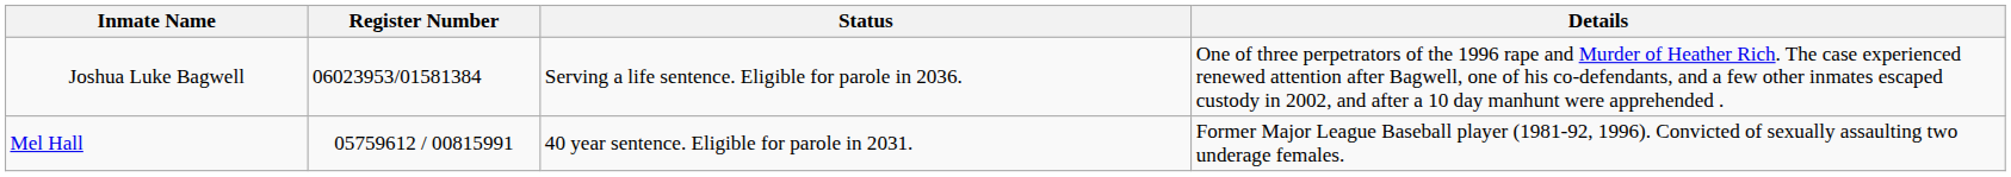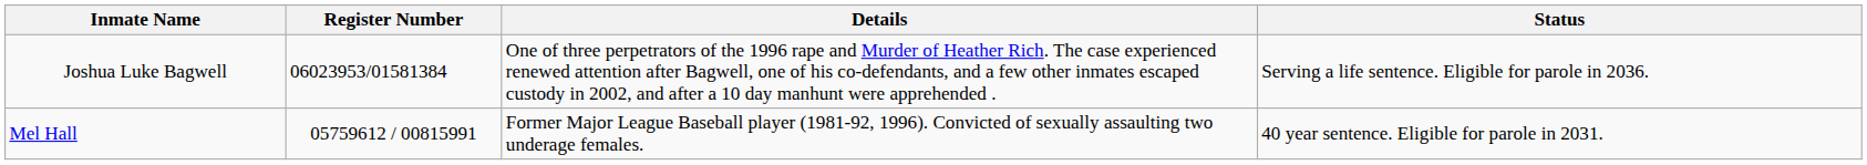 <table class="wikitable sortable">
 <tr>
 <th width=13%>Inmate Name</th>
 <th width=10%>Register Number</th>
+<th width=35%>Details</th>
 <th width=28%>Status</th>
-<th width=35%>Details</th>
 </tr>
 <tr>
 <td style="text-align:center;">Joshua Luke Bagwell</td>
 <td>06023953/01581384</td>
+<td>One of three perpetrators of the 1996 rape and <a href='#'>Murder of Heather Rich</a>. The case experienced renewed attention after Bagwell, one of his co-defendants, and a few other inmates escaped custody in 2002, and after a 10 day manhunt were apprehended .</td>
 <td>Serving a life sentence. Eligible for parole in 2036.</td>
-<td>One of three perpetrators of the 1996 rape and <a href='#'>Murder of Heather Rich</a>. The case experienced renewed attention after Bagwell, one of his co-defendants, and a few other inmates escaped custody in 2002, and after a 10 day manhunt were apprehended .</td>
 </tr>
 <tr>
 <td><a href='#'>Mel Hall</a></td>
 <td style="text-align:center;">05759612 / 00815991</td>
+<td>Former Major League Baseball player (1981-92, 1996). Convicted of sexually assaulting two underage females.</td>
 <td>40 year sentence. Eligible for parole in 2031.</td>
-<td>Former Major League Baseball player (1981-92, 1996). Convicted of sexually assaulting two underage females.</td>
 </tr>
 </table>
